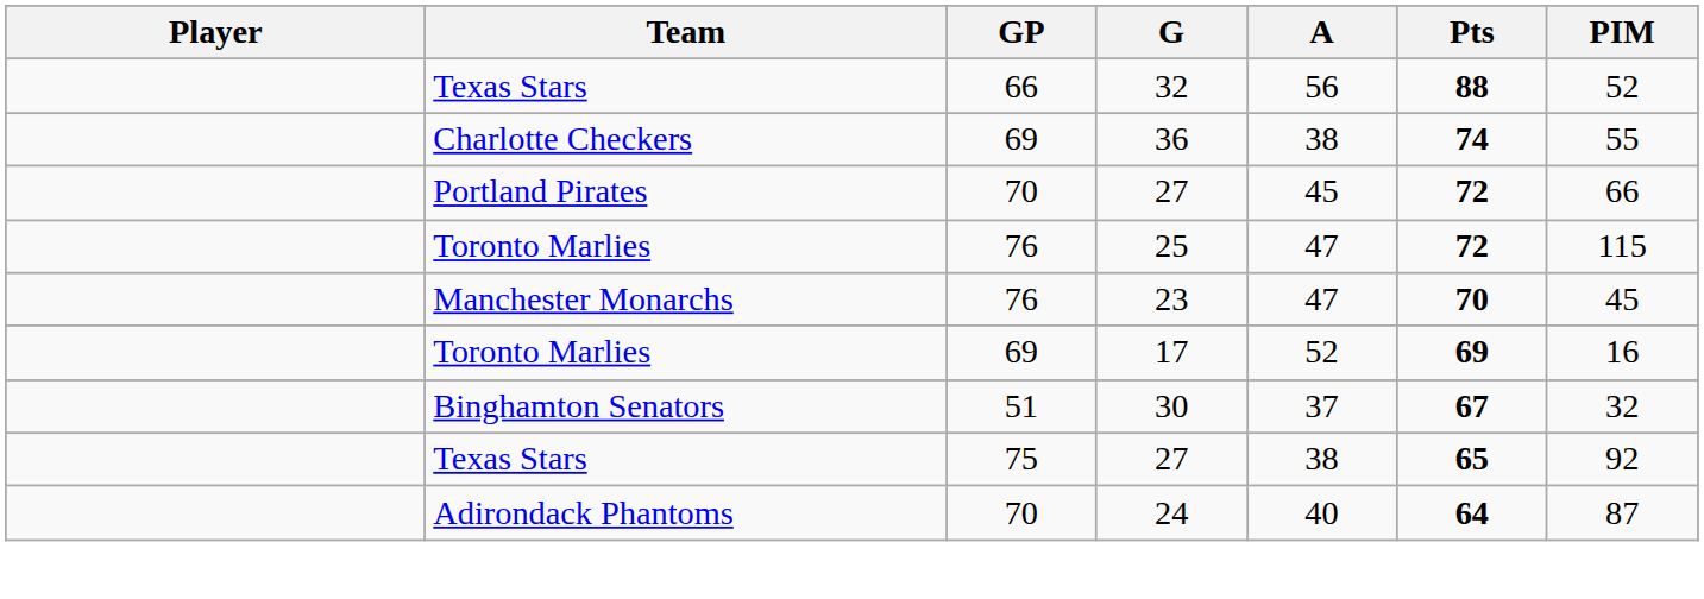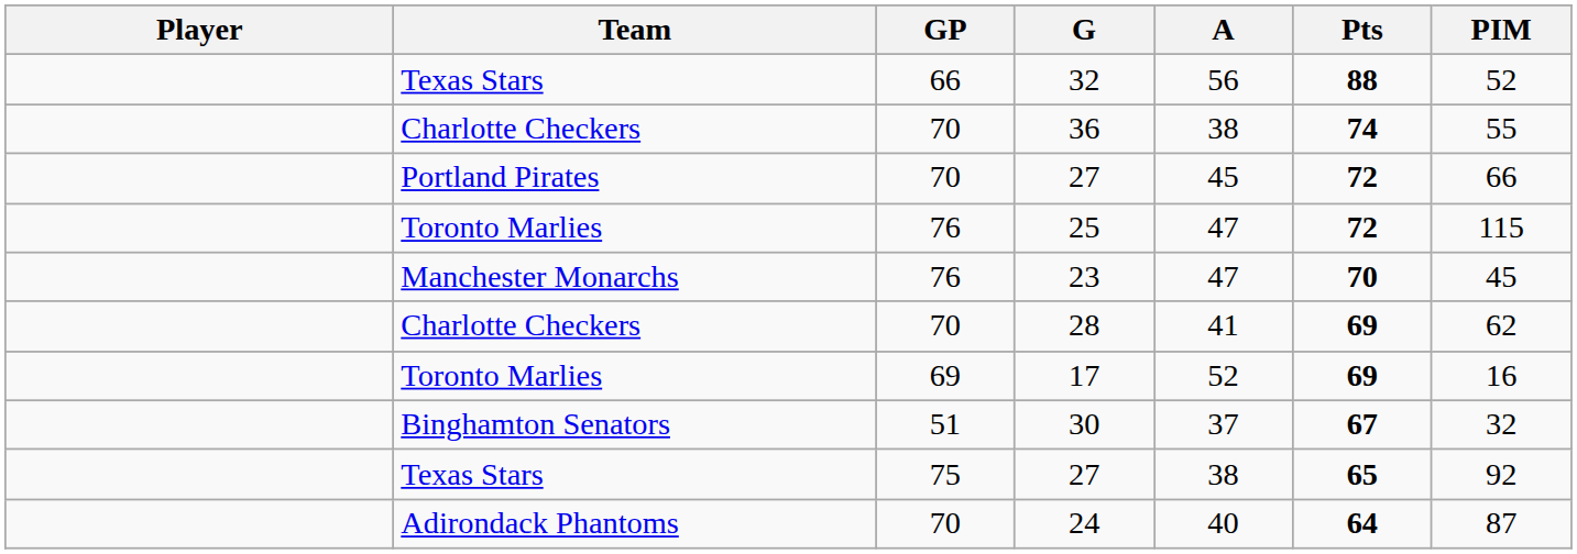 <table class="wikitable sortable" style="text-align:center">
 <tr>
 <th style="width:12em">Player</th>
 <th style="width:15em">Team</th>
 <th style="width:4em">GP</th>
 <th style="width:4em">G</th>
 <th style="width:4em">A</th>
 <th style="width:4em">Pts</th>
 <th style="width:4em">PIM</th>
 </tr>
 <tr>
 <td align=left></td>
 <td align=left><a href='#'>Texas Stars</a></td>
 <td>66</td>
 <td>32</td>
 <td>56</td>
 <td><strong>88</strong></td>
 <td>52</td>
 </tr>
 <tr>
 <td align=left></td>
 <td align=left><a href='#'>Charlotte Checkers</a></td>
-<td>69</td>
+<td>70</td>
 <td>36</td>
 <td>38</td>
 <td><strong>74</strong></td>
 <td>55</td>
 </tr>
 <tr>
 <td align=left></td>
 <td align=left><a href='#'>Portland Pirates</a></td>
 <td>70</td>
 <td>27</td>
 <td>45</td>
 <td><strong>72</strong></td>
 <td>66</td>
 </tr>
 <tr>
 <td align=left></td>
 <td align=left><a href='#'>Toronto Marlies</a></td>
 <td>76</td>
 <td>25</td>
 <td>47</td>
 <td><strong>72</strong></td>
 <td>115</td>
 </tr>
 <tr>
 <td align=left></td>
 <td align=left><a href='#'>Manchester Monarchs</a></td>
 <td>76</td>
 <td>23</td>
 <td>47</td>
 <td><strong>70</strong></td>
 <td>45</td>
+</tr>
+<tr>
+<td align=left></td>
+<td align=left><a href='#'>Charlotte Checkers</a></td>
+<td>70</td>
+<td>28</td>
+<td>41</td>
+<td><strong>69</strong></td>
+<td>62</td>
 </tr>
 <tr>
 <td align=left></td>
 <td align=left><a href='#'>Toronto Marlies</a></td>
 <td>69</td>
 <td>17</td>
 <td>52</td>
 <td><strong>69</strong></td>
 <td>16</td>
 </tr>
 <tr>
 <td align=left></td>
 <td align=left><a href='#'>Binghamton Senators</a></td>
 <td>51</td>
 <td>30</td>
 <td>37</td>
 <td><strong>67</strong></td>
 <td>32</td>
 </tr>
 <tr>
 <td align=left></td>
 <td align=left><a href='#'>Texas Stars</a></td>
 <td>75</td>
 <td>27</td>
 <td>38</td>
 <td><strong>65</strong></td>
 <td>92</td>
 </tr>
 <tr>
 <td align=left></td>
 <td align=left><a href='#'>Adirondack Phantoms</a></td>
 <td>70</td>
 <td>24</td>
 <td>40</td>
 <td><strong>64</strong></td>
 <td>87</td>
 </tr>
 </table>
